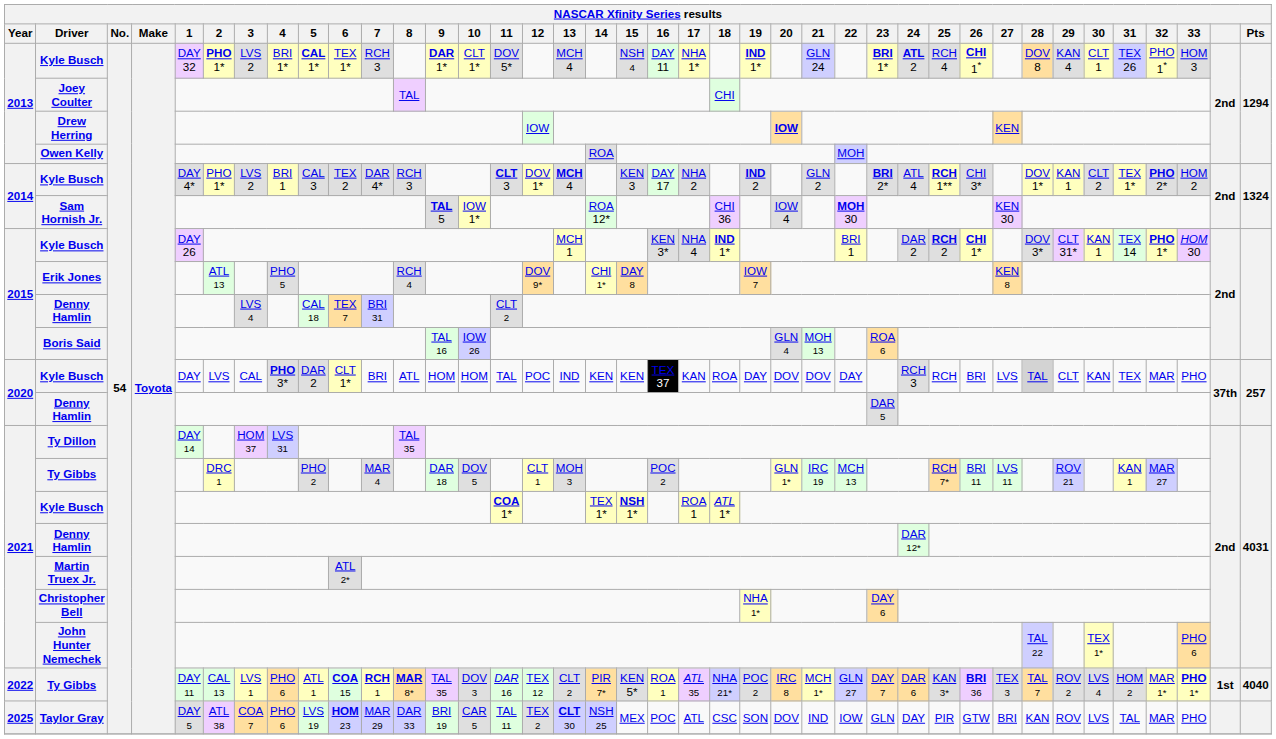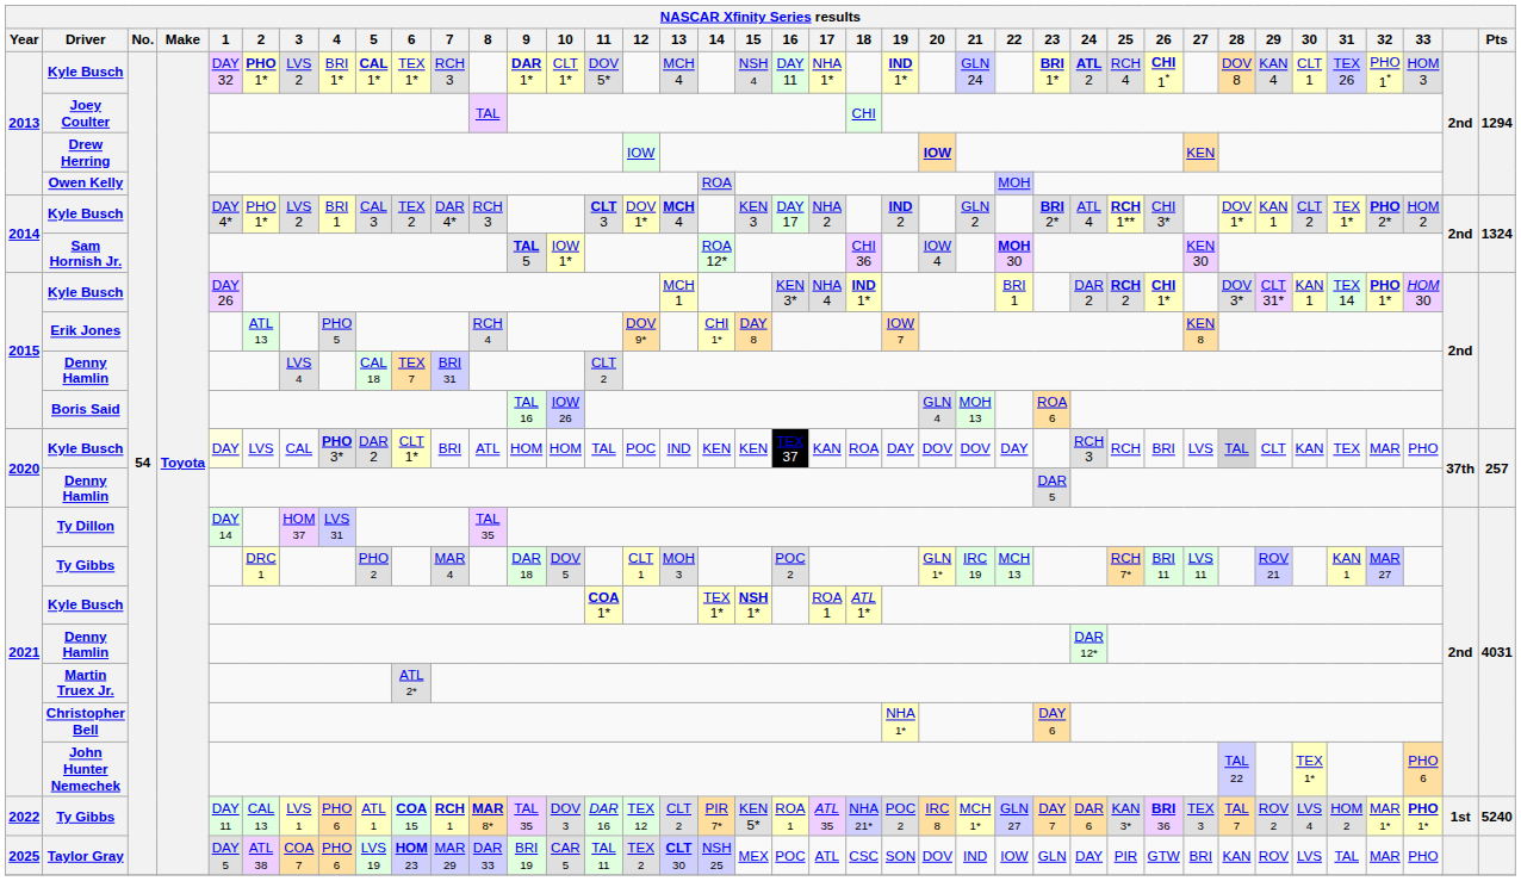 <table class="wikitable mw-collapsible mw-collapsed" style="text-align:center; font-size:75%">
 <tr>
 <th colspan="42"><a href='#'>NASCAR Xfinity Series</a> results</th>
 </tr>
 <tr>
 <th>Year</th>
 <th>Driver</th>
 <th>No.</th>
 <th>Make</th>
 <th>1</th>
 <th>2</th>
 <th>3</th>
 <th>4</th>
 <th>5</th>
 <th>6</th>
 <th>7</th>
 <th>8</th>
 <th>9</th>
 <th>10</th>
 <th>11</th>
 <th>12</th>
 <th>13</th>
 <th>14</th>
 <th>15</th>
 <th>16</th>
 <th>17</th>
 <th>18</th>
 <th>19</th>
 <th>20</th>
 <th>21</th>
 <th>22</th>
 <th>23</th>
 <th>24</th>
 <th>25</th>
 <th>26</th>
 <th>27</th>
 <th>28</th>
 <th>29</th>
 <th>30</th>
 <th>31</th>
 <th>32</th>
 <th>33</th>
 <th></th>
 <th>Pts</th>
 </tr>
 <tr>
 <th rowspan="4"><a href='#'>2013</a></th>
 <th><a href='#'>Kyle Busch</a></th>
 <th rowspan="21">54</th>
 <th rowspan="21"><a href='#'>Toyota</a></th>
 <td style="background:#EFCFFF;"><a href='#'>DAY</a><br>32</td>
 <td style="background:#FFFFBF;"><strong><a href='#'>PHO</a></strong><br>1*</td>
 <td style="background:#DFDFDF;"><a href='#'>LVS</a><br>2</td>
 <td style="background:#FFFFBF;"><a href='#'>BRI</a><br>1*</td>
 <td style="background:#FFFFBF;"><strong><a href='#'>CAL</a></strong><br>1*</td>
 <td style="background:#FFFFBF;"><a href='#'>TEX</a><br>1*</td>
 <td style="background:#DFDFDF;"><a href='#'>RCH</a><br>3</td>
 <td></td>
 <td style="background:#FFFFBF;"><strong><a href='#'>DAR</a></strong><br>1*</td>
 <td style="background:#FFFFBF;"><a href='#'>CLT</a><br>1*</td>
 <td style="background:#DFDFDF;"><a href='#'>DOV</a><br>5*</td>
 <td></td>
 <td style="background:#DFDFDF;"><a href='#'>MCH</a><br>4</td>
 <td></td>
 <td style="background:#DFDFDF;"><a href='#'>NSH</a><br><small>4</small></td>
 <td style="background:#DFFFDF;"><a href='#'>DAY</a><br>11</td>
 <td style="background:#FFFFBF;"><a href='#'>NHA</a><br>1*</td>
 <td></td>
 <td style="background:#FFFFBF;"><strong><a href='#'>IND</a></strong><br>1*</td>
 <td></td>
 <td style="background:#CFCFFF;"><a href='#'>GLN</a><br>24</td>
 <td></td>
 <td style="background:#FFFFBF;"><strong><a href='#'>BRI</a></strong><br>1*</td>
 <td style="background:#DFDFDF;"><strong><a href='#'>ATL</a></strong><br>2</td>
 <td style="background:#DFDFDF;"><a href='#'>RCH</a><br>4</td>
 <td style="background:#FFFFBF;"><strong><a href='#'>CHI</a></strong><br>1<sup>*</sup></td>
 <td></td>
 <td style="background:#FFDF9F;"><a href='#'>DOV</a><br>8</td>
 <td style="background:#DFDFDF;"><a href='#'>KAN</a><br>4</td>
 <td style="background:#FFFFBF;"><a href='#'>CLT</a><br>1</td>
 <td style="background:#CFCFFF;"><a href='#'>TEX</a><br>26</td>
 <td style="background:#FFFFBF;"><a href='#'>PHO</a><br>1<sup>*</sup></td>
 <td style="background:#DFDFDF;"><a href='#'>HOM</a><br>3</td>
 <th rowspan="4">2nd</th>
 <th rowspan="4">1294</th>
 </tr>
 <tr>
 <th><a href='#'>Joey Coulter</a></th>
 <td colspan="7"></td>
 <td style="background:#EFCFFF;"><a href='#'>TAL</a><br></td>
 <td colspan="9"></td>
 <td style="background:#DFFFDF;"><a href='#'>CHI</a><br></td>
 <td colspan="15"></td>
 </tr>
 <tr>
 <th><a href='#'>Drew Herring</a></th>
 <td colspan="11"></td>
 <td style="background:#DFFFDF;"><a href='#'>IOW</a><br></td>
 <td colspan="7"></td>
 <td style="background:#FFDF9F;"><strong><a href='#'>IOW</a></strong><br></td>
 <td colspan="6"></td>
 <td style="background:#FFDF9F;"><a href='#'>KEN</a><br></td>
 <td colspan="6"></td>
 </tr>
 <tr>
 <th><a href='#'>Owen Kelly</a></th>
 <td colspan="13"></td>
 <td style="background:#DFDFDF;"><a href='#'>ROA</a><br></td>
 <td colspan="7"></td>
 <td style="background:#CFCFFF;"><a href='#'>MOH</a><br></td>
 <td colspan="11"></td>
 </tr>
 <tr>
 <th rowspan="2"><a href='#'>2014</a></th>
 <th><a href='#'>Kyle Busch</a></th>
 <td style="background:#DFDFDF;"><a href='#'>DAY</a><br>4*</td>
 <td style="background:#FFFFBF;"><a href='#'>PHO</a><br>1*</td>
 <td style="background:#DFDFDF;"><a href='#'>LVS</a><br>2</td>
 <td style="background:#FFFFBF;"><a href='#'>BRI</a><br>1</td>
 <td style="background:#DFDFDF;"><a href='#'>CAL</a><br>3</td>
 <td style="background:#DFDFDF;"><a href='#'>TEX</a><br>2</td>
 <td style="background:#DFDFDF;"><a href='#'>DAR</a><br>4*</td>
 <td style="background:#DFDFDF;"><a href='#'>RCH</a><br>3</td>
 <td colspan="2"></td>
 <td style="background:#DFDFDF;"><strong><a href='#'>CLT</a></strong><br>3</td>
 <td style="background:#FFFFBF;"><a href='#'>DOV</a><br>1*</td>
 <td style="background:#DFDFDF;"><strong><a href='#'>MCH</a></strong><br>4</td>
 <td></td>
 <td style="background:#DFDFDF;"><a href='#'>KEN</a><br>3</td>
 <td style="background:#DFFFDF;"><a href='#'>DAY</a><br>17</td>
 <td style="background:#DFDFDF;"><a href='#'>NHA</a><br>2</td>
 <td></td>
 <td style="background:#DFDFDF;"><strong><a href='#'>IND</a></strong><br>2</td>
 <td></td>
 <td style="background:#DFDFDF;"><a href='#'>GLN</a><br>2</td>
 <td></td>
 <td style="background:#DFDFDF;"><strong><a href='#'>BRI</a></strong><br>2*</td>
 <td style="background:#DFDFDF;"><a href='#'>ATL</a><br>4</td>
 <td style="background:#FFFFBF;"><strong><a href='#'>RCH</a></strong><br>1**</td>
 <td style="background:#DFDFDF;"><a href='#'>CHI</a><br>3*</td>
 <td></td>
 <td style="background:#FFFFBF;"><a href='#'>DOV</a><br>1*</td>
 <td style="background:#FFFFBF;"><a href='#'>KAN</a><br>1</td>
 <td style="background:#DFDFDF;"><a href='#'>CLT</a><br>2</td>
 <td style="background:#FFFFBF;"><a href='#'>TEX</a><br>1*</td>
 <td style="background:#DFDFDF;"><strong><a href='#'>PHO</a></strong><br>2*</td>
 <td style="background:#DFDFDF;"><a href='#'>HOM</a><br>2</td>
 <th rowspan="2">2nd</th>
 <th rowspan="2">1324</th>
 </tr>
 <tr>
 <th><a href='#'>Sam Hornish Jr.</a></th>
 <td colspan="8"></td>
 <td style="background:#DFDFDF;"><strong><a href='#'>TAL</a></strong><br>5</td>
 <td style="background:#FFFFBF;"><a href='#'>IOW</a><br>1*</td>
 <td colspan="3"></td>
 <td style="background:#DFFFDF;"><a href='#'>ROA</a><br>12*</td>
 <td colspan="3"></td>
 <td style="background:#EFCFFF;"><a href='#'>CHI</a><br>36</td>
 <td></td>
 <td style="background:#DFDFDF;"><a href='#'>IOW</a><br>4</td>
 <td></td>
 <td style="background:#EFCFFF;"><strong><a href='#'>MOH</a></strong><br>30</td>
 <td colspan="4"></td>
 <td style="background:#EFCFFF;"><a href='#'>KEN</a><br>30</td>
 <td colspan="6"></td>
 </tr>
 <tr>
 <th rowspan="4"><a href='#'>2015</a></th>
 <th><a href='#'>Kyle Busch</a></th>
 <td style="background:#EFCFFF;"><a href='#'>DAY</a><br>26</td>
 <td colspan="11"></td>
 <td style="background:#FFFFBF;"><a href='#'>MCH</a><br>1</td>
 <td colspan="2"></td>
 <td style="background:#DFDFDF;"><a href='#'>KEN</a><br>3*</td>
 <td style="background:#DFDFDF;"><a href='#'>NHA</a><br>4</td>
 <td style="background:#FFFFBF;"><strong><a href='#'>IND</a></strong><br>1*</td>
 <td colspan="3"></td>
 <td style="background:#FFFFBF;"><a href='#'>BRI</a><br>1</td>
 <td></td>
 <td style="background:#DFDFDF;"><a href='#'>DAR</a><br>2</td>
 <td style="background:#DFDFDF;"><strong><a href='#'>RCH</a></strong><br>2</td>
 <td style="background:#FFFFBF;"><strong><a href='#'>CHI</a></strong><br>1*</td>
 <td></td>
 <td style="background:#DFDFDF;"><a href='#'>DOV</a><br>3*</td>
 <td style="background:#EFCFFF;"><a href='#'>CLT</a><br>31*</td>
 <td style="background:#FFFFBF;"><a href='#'>KAN</a><br>1</td>
 <td style="background:#DFFFDF;"><a href='#'>TEX</a><br>14</td>
 <td style="background:#FFFFBF;"><strong><a href='#'>PHO</a></strong><br>1*</td>
 <td style="background:#EFCFFF;"><em><a href='#'>HOM</a></em><br>30</td>
 <th rowspan="4">2nd</th>
 <th rowspan="4"></th>
 </tr>
 <tr>
 <th><a href='#'>Erik Jones</a></th>
 <td></td>
 <td style="background:#DFFFDF;"><a href='#'>ATL</a><br><small>13</small></td>
 <td></td>
 <td style="background:#DFDFDF;"><a href='#'>PHO</a><br><small>5</small></td>
 <td colspan="3"></td>
 <td style="background:#DFDFDF;"><a href='#'>RCH</a><br><small>4</small></td>
 <td colspan="3"></td>
 <td style="background:#FFDF9F;"><a href='#'>DOV</a><br><small>9*</small></td>
 <td></td>
 <td style="background:#FFFFBF;"><a href='#'>CHI</a><br><small>1*</small></td>
 <td style="background:#FFDF9F;"><a href='#'>DAY</a><br><small>8</small></td>
 <td colspan="3"></td>
 <td style="background:#FFDF9F;"><a href='#'>IOW</a><br><small>7</small></td>
 <td colspan="7"></td>
 <td style="background:#FFDF9F;"><a href='#'>KEN</a><br><small>8</small></td>
 <td colspan="6"></td>
 </tr>
 <tr>
 <th><a href='#'>Denny Hamlin</a></th>
 <td colspan="2"></td>
 <td style="background:#DFDFDF;"><a href='#'>LVS</a><br><small>4</small></td>
 <td></td>
 <td style="background:#DFFFDF;"><a href='#'>CAL</a><br><small>18</small></td>
 <td style="background:#FFDF9F;"><a href='#'>TEX</a><br><small>7</small></td>
 <td style="background:#CFCFFF;"><a href='#'>BRI</a><br><small>31</small></td>
 <td colspan="3"></td>
 <td style="background:#DFDFDF;"><a href='#'>CLT</a><br><small>2</small></td>
 <td colspan="22"></td>
 </tr>
 <tr>
 <th><a href='#'>Boris Said</a></th>
 <td colspan="8"></td>
 <td style="background:#DFFFDF;"><a href='#'>TAL</a><br><small>16</small></td>
 <td style="background:#CFCFFF;"><a href='#'>IOW</a><br><small>26</small></td>
 <td colspan="9"></td>
 <td style="background:#DFDFDF;"><a href='#'>GLN</a><br><small>4</small></td>
 <td style="background:#DFFFDF;"><a href='#'>MOH</a><br><small>13</small></td>
 <td></td>
 <td style="background:#FFDF9F;"><a href='#'>ROA</a><br><small>6</small></td>
 <td colspan="10"></td>
 </tr>
 <tr>
 <th rowspan="2"><a href='#'>2020</a></th>
 <th><a href='#'>Kyle Busch</a></th>
-<td><a href='#'>DAY</a></td>
+<td style="background: lightyellow;"><a href='#'>DAY</a></td>
 <td><a href='#'>LVS</a></td>
 <td><a href='#'>CAL</a></td>
 <td style="background:#DFDFDF;"><strong><a href='#'>PHO</a></strong><br>3*</td>
 <td style="background:#DFDFDF;"><a href='#'>DAR</a><br>2</td>
 <td style="background:#FFFFBF;"><a href='#'>CLT</a><br>1*</td>
 <td><a href='#'>BRI</a></td>
 <td><a href='#'>ATL</a></td>
 <td><a href='#'>HOM</a></td>
 <td><a href='#'>HOM</a></td>
 <td><a href='#'>TAL</a></td>
 <td><a href='#'>POC</a></td>
 <td><a href='#'>IND</a></td>
 <td><a href='#'>KEN</a></td>
 <td><a href='#'>KEN</a></td>
 <td style="background-color:#000000;color:white;"><a href='#'><span>TEX</span></a><br>37</td>
 <td><a href='#'>KAN</a></td>
 <td><a href='#'>ROA</a></td>
 <td><a href='#'>DAY</a></td>
 <td><a href='#'>DOV</a></td>
 <td><a href='#'>DOV</a></td>
 <td><a href='#'>DAY</a></td>
 <td></td>
 <td style="background:#DFDFDF;"><a href='#'>RCH</a><br>3</td>
 <td><a href='#'>RCH</a></td>
 <td><a href='#'>BRI</a></td>
 <td><a href='#'>LVS</a></td>
 <td style="background: lightgrey;"><a href='#'>TAL</a></td>
 <td><a href='#'>CLT</a></td>
 <td><a href='#'>KAN</a></td>
 <td><a href='#'>TEX</a></td>
 <td><a href='#'>MAR</a></td>
 <td><a href='#'>PHO</a></td>
 <th rowspan="2">37th</th>
 <th rowspan="2">257</th>
 </tr>
 <tr>
 <th><a href='#'>Denny Hamlin</a></th>
 <td colspan="22"></td>
 <td style="background:#DFDFDF;"><a href='#'>DAR</a><br><small>5</small></td>
 </tr>
 <tr>
 <th rowspan="7"><a href='#'>2021</a></th>
 <th><a href='#'>Ty Dillon</a></th>
 <td style="background:#DFFFDF;"><a href='#'>DAY</a><br><small>14</small></td>
 <td></td>
 <td style="background:#EFCFFF;"><a href='#'>HOM</a><br><small>37</small></td>
 <td style="background:#CFCFFF;"><a href='#'>LVS</a><br><small>31</small></td>
 <td colspan="3"></td>
 <td style="background:#EFCFFF;"><a href='#'>TAL</a><br><small>35</small></td>
 <td colspan="25"></td>
 <th rowspan="7">2nd</th>
 <th rowspan="7">4031</th>
 </tr>
 <tr>
 <th><a href='#'>Ty Gibbs</a></th>
 <td></td>
 <td style="background:#FFFFBF;"><a href='#'>DRC</a><br><small>1</small></td>
 <td colspan="2"></td>
 <td style="background:#DFDFDF;"><a href='#'>PHO</a><br><small>2</small></td>
 <td></td>
 <td style="background:#DFDFDF;"><a href='#'>MAR</a><br><small>4</small></td>
 <td></td>
 <td style="background:#DFFFDF;"><a href='#'>DAR</a><br><small>18</small></td>
 <td style="background:#DFDFDF;"><a href='#'>DOV</a><br><small>5</small></td>
 <td></td>
 <td style="background:#FFFFBF;"><a href='#'>CLT</a><br><small>1</small></td>
 <td style="background:#DFDFDF;"><a href='#'>MOH</a><br><small>3</small></td>
 <td colspan="2"></td>
 <td style="background:#DFDFDF;"><a href='#'>POC</a><br><small>2</small></td>
 <td colspan="3"></td>
 <td style="background:#FFFFBF;"><a href='#'>GLN</a><br><small>1*</small></td>
 <td style="background:#DFFFDF;"><a href='#'>IRC</a><br><small>19</small></td>
 <td style="background:#DFFFDF;"><a href='#'>MCH</a><br><small>13</small></td>
 <td colspan="2"></td>
 <td style="background:#FFDF9F;"><a href='#'>RCH</a><br><small>7*</small></td>
 <td style="background:#DFFFDF;"><a href='#'>BRI</a><br><small>11</small></td>
 <td style="background:#DFFFDF;"><a href='#'>LVS</a><br><small>11</small></td>
 <td></td>
 <td style="background:#CFCFFF;"><a href='#'>ROV</a><br><small>21</small></td>
 <td></td>
 <td style="background:#FFFFBF;"><a href='#'>KAN</a><br><small>1</small></td>
 <td style="background:#CFCFFF;"><a href='#'>MAR</a><br><small>27</small></td>
 <td></td>
 </tr>
 <tr>
 <th><a href='#'>Kyle Busch</a></th>
 <td colspan="10"></td>
 <td style="background:#FFFFBF;"><strong><a href='#'>COA</a></strong><br>1*</td>
 <td colspan="2"></td>
 <td style="background:#FFFFBF;"><a href='#'>TEX</a><br>1*</td>
 <td style="background:#FFFFBF;"><strong><a href='#'>NSH</a></strong><br>1*</td>
 <td></td>
 <td style="background:#FFFFBF;"><a href='#'>ROA</a><br>1</td>
 <td style="background:#FFFFBF;"><em><a href='#'>ATL</a></em><br>1*</td>
 <td colspan="15"></td>
 </tr>
 <tr>
 <th><a href='#'>Denny Hamlin</a></th>
 <td colspan="23"></td>
 <td style="background:#DFFFDF;"><a href='#'>DAR</a><br><small>12*</small></td>
 </tr>
 <tr>
 <th><a href='#'>Martin Truex Jr.</a></th>
 <td colspan="5"></td>
 <td style="background:#DFDFDF;"><a href='#'>ATL</a><br><small>2*</small></td>
 <td colspan="27"></td>
 </tr>
 <tr>
 <th><a href='#'>Christopher Bell</a></th>
 <td colspan="18"></td>
 <td style="background:#FFFFBF;"><a href='#'>NHA</a><br><small>1*</small></td>
 <td colspan="3"></td>
 <td style="background:#FFDF9F;"><a href='#'>DAY</a><br><small>6</small></td>
 <td colspan="10"></td>
 </tr>
 <tr>
 <th><a href='#'>John Hunter Nemechek</a></th>
 <td colspan="27"></td>
 <td style="background:#CFCFFF;"><a href='#'>TAL</a><br><small>22</small></td>
 <td></td>
 <td style="background:#FFFFBF"><a href='#'>TEX</a><br><small>1*</small></td>
 <td colspan="2"></td>
 <td style="background:#FFDF9F;"><a href='#'>PHO</a><br><small>6</small></td>
 </tr>
 <tr>
 <th><a href='#'>2022</a></th>
 <th><a href='#'>Ty Gibbs</a></th>
 <td style="background:#DFFFDF;"><a href='#'>DAY</a><br><small>11</small></td>
 <td style="background:#DFFFDF;"><a href='#'>CAL</a><br><small>13</small></td>
 <td style="background:#FFFFBF;"><a href='#'>LVS</a><br><small>1</small></td>
 <td style="background:#FFDF9F;"><a href='#'>PHO</a><br><small>6</small></td>
 <td style="background:#FFFFBF;"><a href='#'>ATL</a><br><small>1</small></td>
 <td style="background:#DFFFDF;"><strong><a href='#'>COA</a></strong><br><small>15</small></td>
 <td style="background:#FFFFBF;"><strong><a href='#'>RCH</a></strong><br><small>1</small></td>
 <td style="background:#FFDF9F;"><strong><a href='#'>MAR</a></strong><br><small>8*</small></td>
 <td style="background:#EFCFFF;"><a href='#'>TAL</a><br><small>35</small></td>
 <td style="background:#DFDFDF;"><a href='#'>DOV</a><br><small>3</small></td>
 <td style="background:#DFFFDF;"><em><a href='#'>DAR</a></em><br><small>16</small></td>
 <td style="background:#DFFFDF;"><a href='#'>TEX</a><br><small>12</small></td>
 <td style="background:#DFDFDF;"><a href='#'>CLT</a><br><small>2</small></td>
 <td style="background:#FFDF9F;"><a href='#'>PIR</a><br><small>7*</small></td>
 <td style="background:#DFDFDF;"><a href='#'>KEN</a><br>5*</td>
 <td style="background:#FFFFBF;"><a href='#'>ROA</a><br><small>1</small></td>
 <td style="background:#EFCFFF;"><em><a href='#'>ATL</a></em><br><small>35</small></td>
 <td style="background:#CFCFFF;"><a href='#'>NHA</a><br><small>21*</small></td>
 <td style="background:#DFDFDF;"><a href='#'>POC</a><br><small>2</small></td>
 <td style="background:#FFDF9F;"><a href='#'>IRC</a><br><small>8</small></td>
 <td style="background:#FFFFBF;"><a href='#'>MCH</a><br><small>1*</small></td>
 <td style="background:#CFCFFF;"><a href='#'>GLN</a><br><small>27</small></td>
 <td style="background:#FFDF9F;"><a href='#'>DAY</a><br><small>7</small></td>
 <td style="background:#FFDF9F;"><a href='#'>DAR</a><br><small>6</small></td>
 <td style="background:#DFDFDF;"><a href='#'>KAN</a><br><small>3*</small></td>
 <td style="background:#EFCFFF;"><strong><a href='#'>BRI</a></strong><br><small>36</small></td>
 <td style="background:#DFDFDF;"><a href='#'>TEX</a><br><small>3</small></td>
 <td style="background:#FFDF9F;"><a href='#'>TAL</a><br><small>7</small></td>
 <td style="background:#DFDFDF;"><a href='#'>ROV</a><br><small>2</small></td>
 <td style="background:#DFDFDF;"><a href='#'>LVS</a><br><small>4</small></td>
 <td style="background:#DFDFDF;"><a href='#'>HOM</a><br><small>2</small></td>
 <td style="background:#FFFFBF;"><a href='#'>MAR</a><br><small>1*</small></td>
 <td style="background:#FFFFBF;"><strong><a href='#'>PHO</a></strong><br><small>1*</small></td>
 <th>1st</th>
-<th>4040</th>
+<th>5240</th>
 </tr>
 <tr>
 <th><a href='#'>2025</a></th>
 <th><a href='#'>Taylor Gray</a></th>
 <td style="background:#DFDFDF;"><a href='#'>DAY</a><br><small>5</small></td>
 <td style="background:#EFCFFF;"><a href='#'>ATL</a><br><small>38</small></td>
 <td style="background:#FFDF9F;"><a href='#'>COA</a><br><small>7</small></td>
 <td style="background:#FFDF9F;"><a href='#'>PHO</a><br><small>6</small></td>
 <td style="background:#DFFFDF;"><a href='#'>LVS</a><br><small>19</small></td>
 <td style="background:#CFCFFF;"><strong><a href='#'>HOM</a></strong><br><small>23</small></td>
 <td style="background:#CFCFFF;"><a href='#'>MAR</a><br><small>29</small></td>
 <td style="background:#CFCFFF;"><a href='#'>DAR</a><br><small>33</small></td>
 <td style="background:#DFFFDF;"><a href='#'>BRI</a><br><small>19</small></td>
 <td style="background:#DFDFDF;"><a href='#'>CAR</a><br><small>5</small></td>
 <td style="background:#DFFFDF;"><a href='#'>TAL</a><br><small>11</small></td>
 <td style="background:#DFDFDF;"><a href='#'>TEX</a><br><small>2</small></td>
 <td style="background:#CFCFFF;"><strong><a href='#'>CLT</a></strong><br><small>30</small></td>
 <td style="background:#CFCFFF;"><a href='#'>NSH</a><br><small>25</small></td>
 <td><a href='#'>MEX</a></td>
 <td><a href='#'>POC</a></td>
 <td><a href='#'>ATL</a></td>
 <td><a href='#'>CSC</a></td>
 <td><a href='#'>SON</a></td>
 <td><a href='#'>DOV</a></td>
 <td><a href='#'>IND</a></td>
 <td><a href='#'>IOW</a></td>
 <td><a href='#'>GLN</a></td>
 <td><a href='#'>DAY</a></td>
 <td><a href='#'>PIR</a></td>
 <td><a href='#'>GTW</a></td>
 <td><a href='#'>BRI</a></td>
 <td><a href='#'>KAN</a></td>
 <td><a href='#'>ROV</a></td>
 <td><a href='#'>LVS</a></td>
 <td><a href='#'>TAL</a></td>
 <td><a href='#'>MAR</a></td>
 <td><a href='#'>PHO</a></td>
 <th></th>
 <th></th>
 </tr>
 <tr>
 </tr>
 </table>
